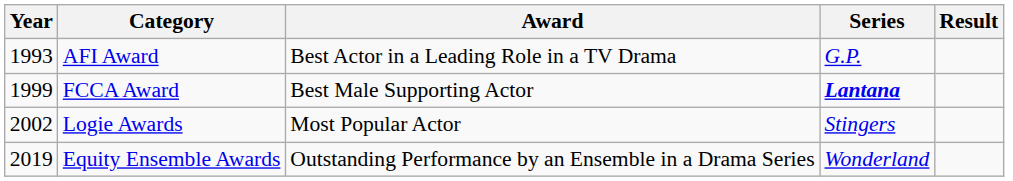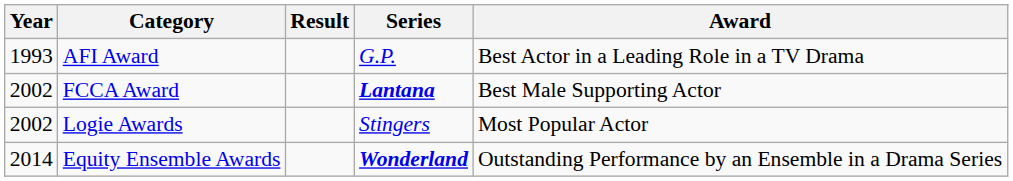 <table class="wikitable">
 <tr>
 <th>Year</th>
 <th>Category</th>
+<th>Result</th>
+<th>Series</th>
 <th>Award</th>
-<th>Series</th>
-<th>Result</th>
 </tr>
 <tr>
 <td>1993</td>
 <td><a href='#'>AFI Award</a></td>
+<td></td>
+<td><em><a href='#'>G.P.</a></em></td>
 <td>Best Actor in a Leading Role in a TV Drama</td>
-<td><em><a href='#'>G.P.</a></em></td>
-<td></td>
 </tr>
 <tr>
-<td>1999</td>
+<td>2002</td>
 <td><a href='#'>FCCA Award</a></td>
+<td></td>
+<td><strong><em><a href='#'>Lantana</a></em></strong></td>
 <td>Best Male Supporting Actor</td>
-<td><strong><em><a href='#'>Lantana</a></em></strong></td>
-<td></td>
 </tr>
 <tr>
 <td>2002</td>
 <td><a href='#'>Logie Awards</a></td>
+<td></td>
+<td><em><a href='#'>Stingers</a></em></td>
 <td>Most Popular Actor</td>
-<td><em><a href='#'>Stingers</a></em></td>
-<td></td>
 </tr>
 <tr>
-<td>2019</td>
+<td>2014</td>
 <td><a href='#'>Equity Ensemble Awards</a></td>
+<td></td>
+<td><strong><em><a href='#'>Wonderland</a></em></strong></td>
 <td>Outstanding Performance by an Ensemble in a Drama Series</td>
-<td><em><a href='#'>Wonderland</a></em></td>
-<td></td>
 </tr>
 </table>
